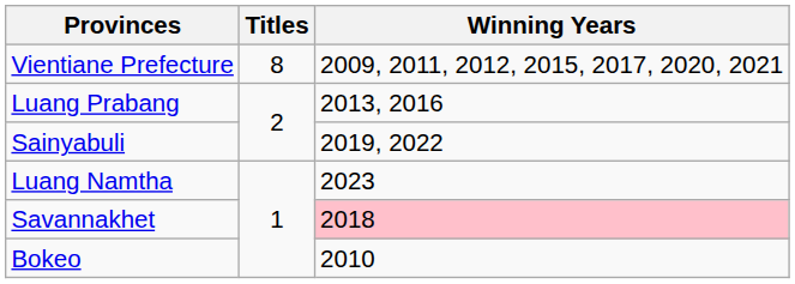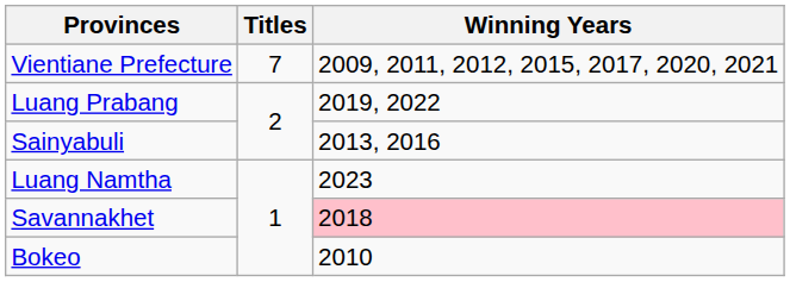 <table class="wikitable" style="font-size: 95%;">
 <tr>
 <th bgcolor="#efefef">Provinces</th>
 <th bgcolor="#efefef">Titles</th>
 <th bgcolor="#efefef">Winning Years</th>
 </tr>
 <tr>
 <td><a href='#'>Vientiane Prefecture</a></td>
-<td align="center">8</td>
+<td align="center">7</td>
 <td>2009, 2011, 2012, 2015, 2017, 2020, 2021</td>
 </tr>
 <tr>
 <td><a href='#'>Luang Prabang</a></td>
 <td rowspan="2" align="center">2</td>
-<td>2013, 2016</td>
+<td>2019, 2022</td>
 </tr>
 <tr>
 <td><a href='#'>Sainyabuli</a></td>
-<td>2019, 2022</td>
+<td>2013, 2016</td>
 </tr>
 <tr>
 <td><a href='#'>Luang Namtha</a></td>
 <td rowspan="3" align="center">1</td>
 <td>2023</td>
 </tr>
 <tr>
 <td><a href='#'>Savannakhet</a></td>
 <td style="background: pink;">2018</td>
 </tr>
 <tr>
 <td><a href='#'>Bokeo</a></td>
 <td>2010</td>
 </tr>
 </table>
